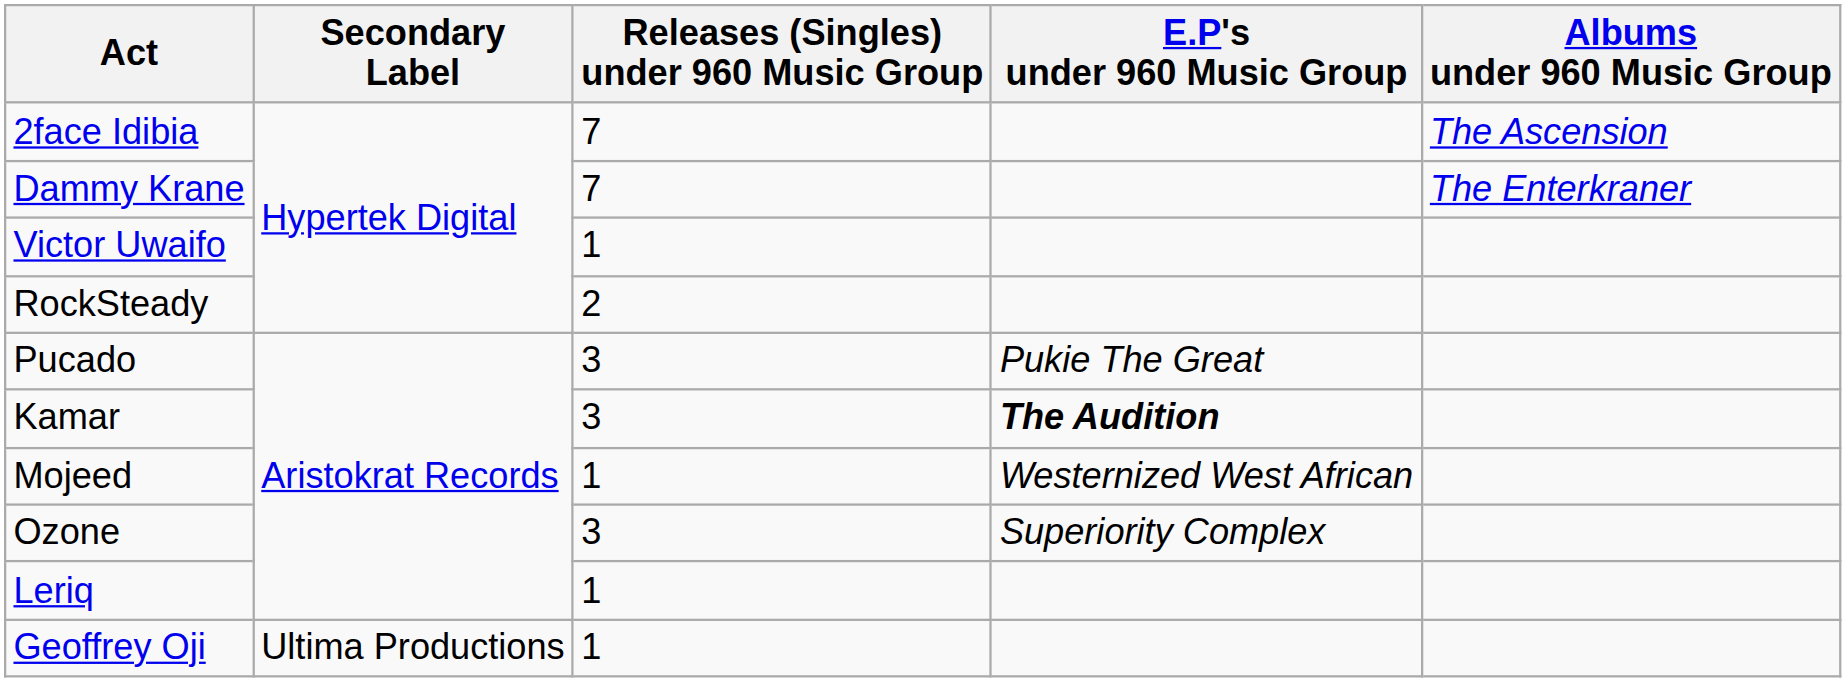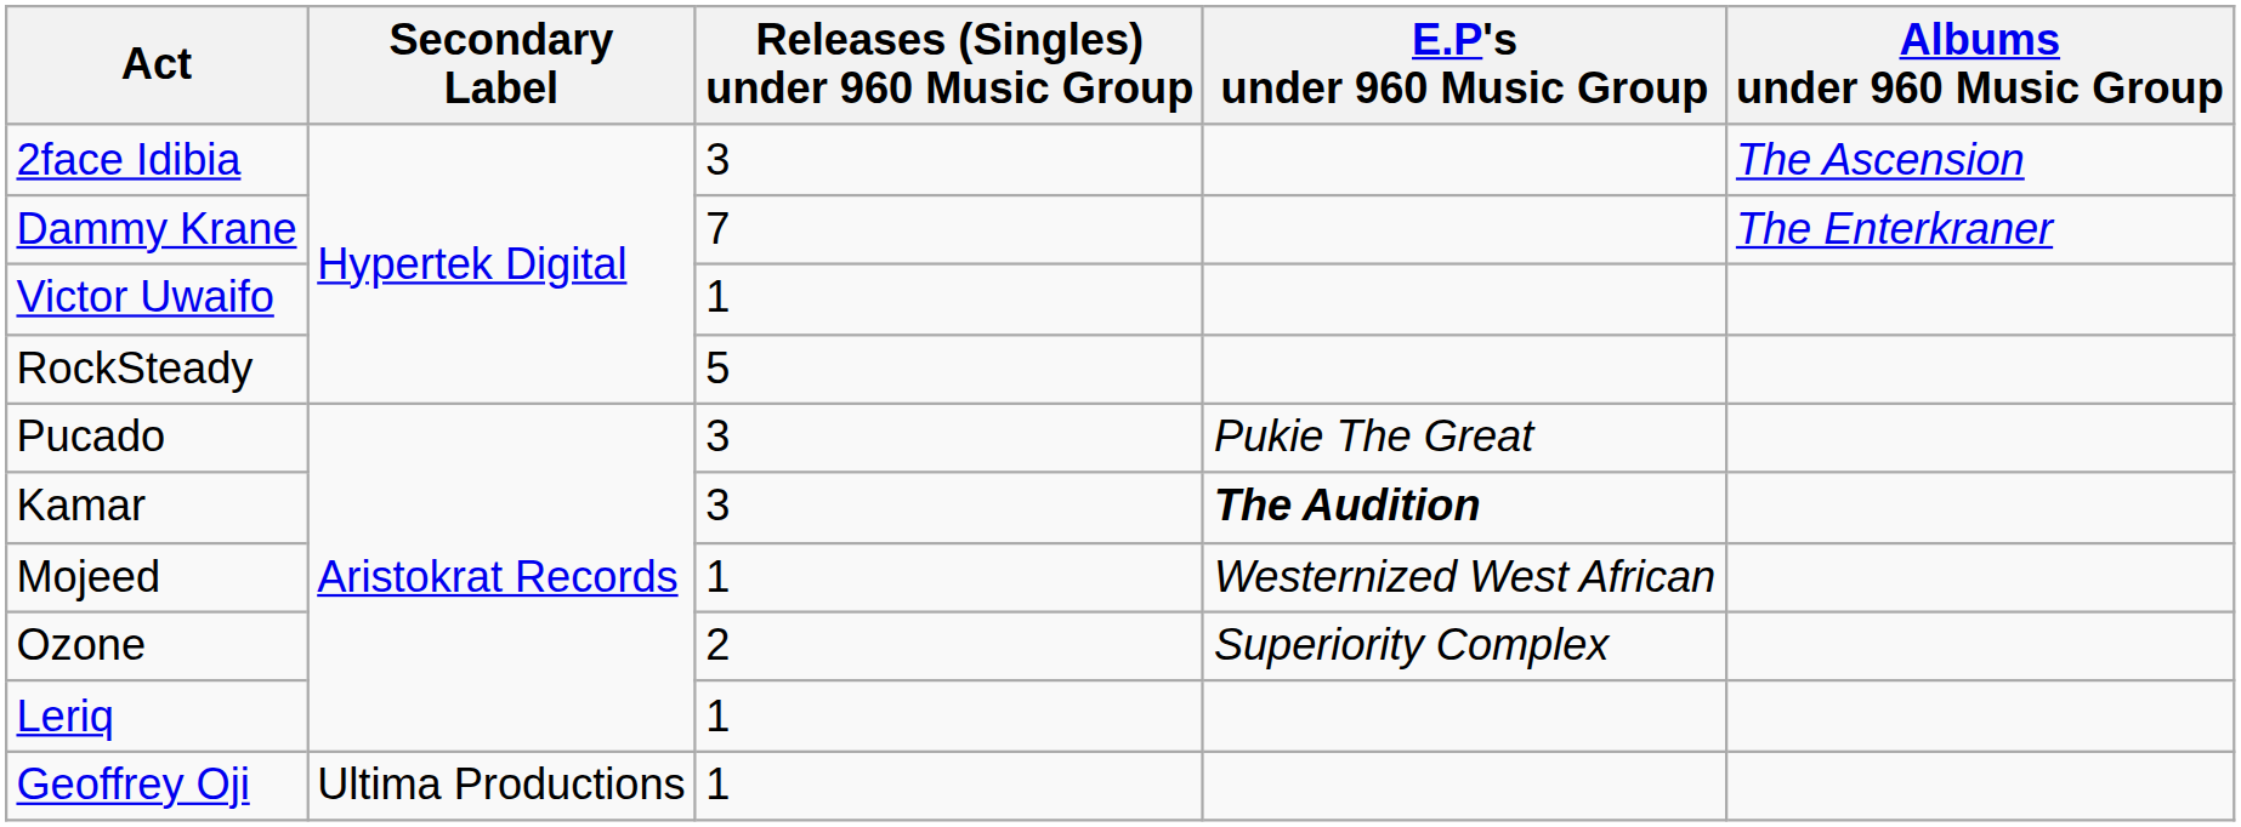 <table class="wikitable">
 <tr>
 <th>Act</th>
 <th>Secondary<br> Label</th>
 <th>Releases (Singles)<br> under 960 Music Group</th>
 <th><a href='#'>E.P</a>'s <br>under 960 Music Group</th>
 <th><a href='#'>Albums</a> <br>under 960 Music Group</th>
 </tr>
 <tr>
 <td><a href='#'>2face Idibia</a></td>
 <td rowspan="4"><a href='#'>Hypertek Digital</a></td>
-<td rowspan="1">7</td>
+<td rowspan="1">3</td>
 <td></td>
 <td><a href='#'><em>The Ascension</em></a></td>
 </tr>
 <tr>
 <td><a href='#'>Dammy Krane</a></td>
 <td rowspan="1">7</td>
 <td></td>
 <td><em><a href='#'>The Enterkraner</a></em></td>
 </tr>
 <tr>
 <td><a href='#'>Victor Uwaifo</a></td>
 <td rowspan="1">1</td>
 <td></td>
 <td></td>
 </tr>
 <tr>
 <td>RockSteady</td>
-<td>2</td>
+<td>5</td>
 <td></td>
 <td></td>
 </tr>
 <tr>
 <td>Pucado</td>
 <td rowspan="5"><a href='#'>Aristokrat Records</a></td>
 <td>3</td>
 <td><em>Pukie The Great</em></td>
 <td></td>
 </tr>
 <tr>
 <td>Kamar</td>
 <td>3</td>
 <td><strong><em>The Audition</em></strong></td>
 <td></td>
 </tr>
 <tr>
 <td>Mojeed</td>
 <td>1</td>
 <td><em>Westernized West African</em></td>
 <td></td>
 </tr>
 <tr>
 <td>Ozone</td>
-<td>3</td>
+<td>2</td>
 <td><em>Superiority Complex</em></td>
 <td></td>
 </tr>
 <tr>
 <td><a href='#'>Leriq</a></td>
 <td>1</td>
 <td></td>
 <td></td>
 </tr>
 <tr>
 <td><a href='#'>Geoffrey Oji</a></td>
 <td>Ultima Productions</td>
 <td>1</td>
 <td></td>
 <td></td>
 </tr>
 </table>
